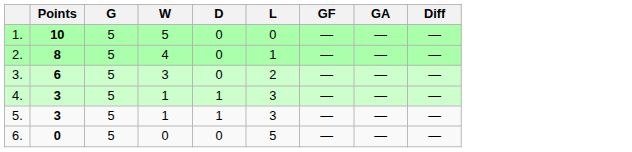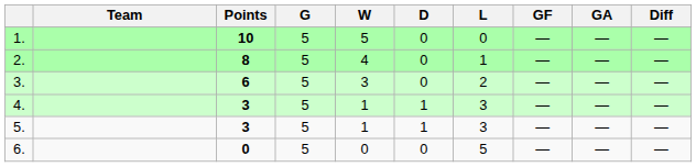 <table class=wikitable style="text-align:center">
 <tr bgcolor="#DCDCDC">
 <th width="25"></th>
+<th width="200">Team</th>
 <th width="60">Points</th>
 <th width="60">G</th>
 <th width="60">W</th>
 <th width="60">D</th>
 <th width="60">L</th>
 <th width="60">GF</th>
 <th width="60">GA</th>
 <th width="60">Diff</th>
 </tr>
 <tr bgcolor=#AAFFAA>
 <td>1.</td>
+<td align=left></td>
 <td><strong>10</strong></td>
 <td>5</td>
 <td>5</td>
 <td>0</td>
 <td>0</td>
 <td>—</td>
 <td>—</td>
 <td>—</td>
 </tr>
 <tr bgcolor=#AAFFAA>
 <td>2.</td>
+<td align=left></td>
 <td><strong>8</strong></td>
 <td>5</td>
 <td>4</td>
 <td>0</td>
 <td>1</td>
 <td>—</td>
 <td>—</td>
 <td>—</td>
 </tr>
 <tr bgcolor=#CCFFCC>
 <td>3.</td>
+<td align=left></td>
 <td><strong>6</strong></td>
 <td>5</td>
 <td>3</td>
 <td>0</td>
 <td>2</td>
 <td>—</td>
 <td>—</td>
 <td>—</td>
 </tr>
 <tr bgcolor=#CCFFCC>
 <td>4.</td>
+<td align=left></td>
 <td><strong>3</strong></td>
 <td>5</td>
 <td>1</td>
 <td>1</td>
 <td>3</td>
 <td>—</td>
 <td>—</td>
 <td>—</td>
 </tr>
 <tr>
 <td>5.</td>
+<td align=left></td>
 <td><strong>3</strong></td>
 <td>5</td>
 <td>1</td>
 <td>1</td>
 <td>3</td>
 <td>—</td>
 <td>—</td>
 <td>—</td>
 </tr>
 <tr>
 <td>6.</td>
+<td align=left></td>
 <td><strong>0</strong></td>
 <td>5</td>
 <td>0</td>
 <td>0</td>
 <td>5</td>
 <td>—</td>
 <td>—</td>
 <td>—</td>
 </tr>
 </table>
